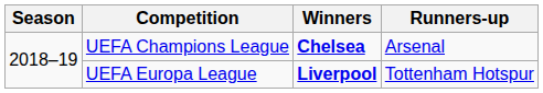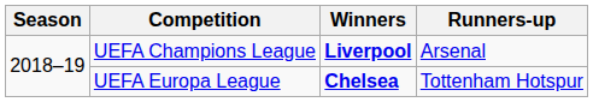 <table class="wikitable sortable">
 <tr>
 <th>Season</th>
 <th>Competition</th>
 <th>Winners</th>
 <th>Runners-up</th>
 </tr>
 <tr>
 <td rowspan="2">2018–19</td>
 <td><a href='#'>UEFA Champions League</a></td>
-<td> <strong><a href='#'>Chelsea</a></strong></td>
+<td> <strong><a href='#'>Liverpool</a></strong></td>
 <td> <a href='#'>Arsenal</a></td>
 </tr>
 <tr>
 <td><a href='#'>UEFA Europa League</a></td>
-<td> <strong><a href='#'>Liverpool</a></strong></td>
+<td> <strong><a href='#'>Chelsea</a></strong></td>
 <td> <a href='#'>Tottenham Hotspur</a></td>
 </tr>
 </table>
